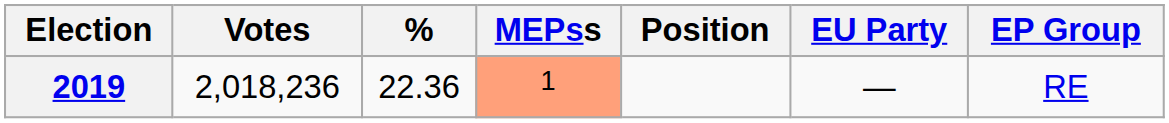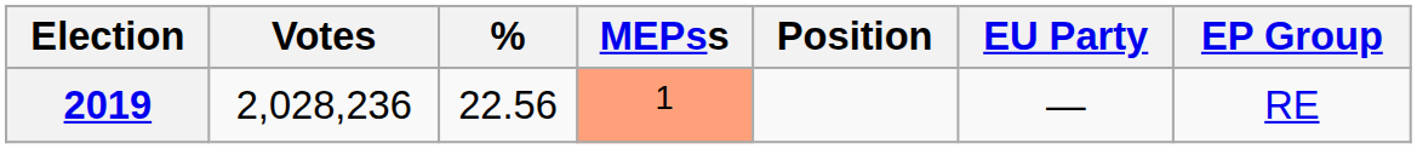 <table class=wikitable style="text-align: center;" width=45%>
 <tr>
 <th>Election</th>
 <th>Votes</th>
 <th>%</th>
 <th><a href='#'>MEPs</a>s</th>
 <th>Position</th>
 <th><a href='#'>EU Party</a></th>
 <th><a href='#'>EP Group</a></th>
 </tr>
 <tr style="text-align:center;">
 <th><a href='#'>2019</a></th>
-<td align=center>2,018,236</td>
-<td align=center>22.36</td>
+<td align=center>2,028,236</td>
+<td align=center>22.56</td>
 <td style="background: lightsalmon;"><sup>1</sup></td>
 <td></td>
 <td>—</td>
 <td><a href='#'>RE</a></td>
 </tr>
 </table>
